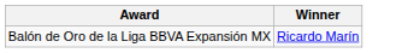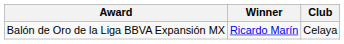 <table class="wikitable">
 <tr>
 <th>Award</th>
 <th>Winner</th>
+<th>Club</th>
 </tr>
 <tr>
 <td>Balón de Oro de la Liga BBVA Expansión MX</td>
 <td> <a href='#'>Ricardo Marín</a></td>
+<td>Celaya</td>
 </tr>
 </table>
